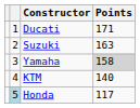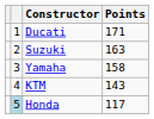 <table class="wikitable" style="font-size: 95%;">
 <tr>
 <th></th>
 <th></th>
 <th>Constructor</th>
 <th>Points</th>
 </tr>
 <tr>
 <td></td>
 <td align=center>1</td>
 <td> <a href='#'>Ducati</a></td>
 <td align=left>171</td>
 </tr>
 <tr>
 <td></td>
 <td align=center>2</td>
 <td> <a href='#'>Suzuki</a></td>
 <td align=left>163</td>
 </tr>
 <tr>
 <td></td>
 <td align=center>3</td>
 <td> <a href='#'>Yamaha</a></td>
-<td align=left style="background: lightgrey;">158</td>
+<td align=left>158</td>
 </tr>
 <tr>
 <td></td>
 <td align=center>4</td>
 <td> <a href='#'>KTM</a></td>
-<td align=left>140</td>
+<td align=left>143</td>
 </tr>
 <tr>
 <td></td>
 <td align=center style="background: lightblue;">5</td>
 <td> <a href='#'>Honda</a></td>
 <td align=left>117</td>
 </tr>
 </table>
